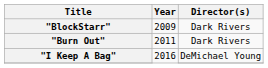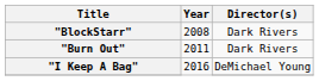 <table class="wikitable plainrowheaders" style="text-align:center;">
 <tr>
 <th scope="col" style="width:16em;">Title</th>
 <th scope="col">Year</th>
 <th scope="col">Director(s)</th>
 </tr>
 <tr>
 <th scope="row">"BlockStarr"</th>
-<td rowspan="1">2009</td>
+<td rowspan="1">2008</td>
 <td>Dark Rivers</td>
 </tr>
 <tr>
 <th scope="row">"Burn Out"</th>
 <td rowspan="1">2011</td>
 <td>Dark Rivers</td>
 </tr>
 <tr>
 <th scope="row">"I Keep A Bag"</th>
 <td rowspan="3">2016</td>
 <td>DeMichael Young</td>
 </tr>
 <tr>
 </tr>
 </table>
